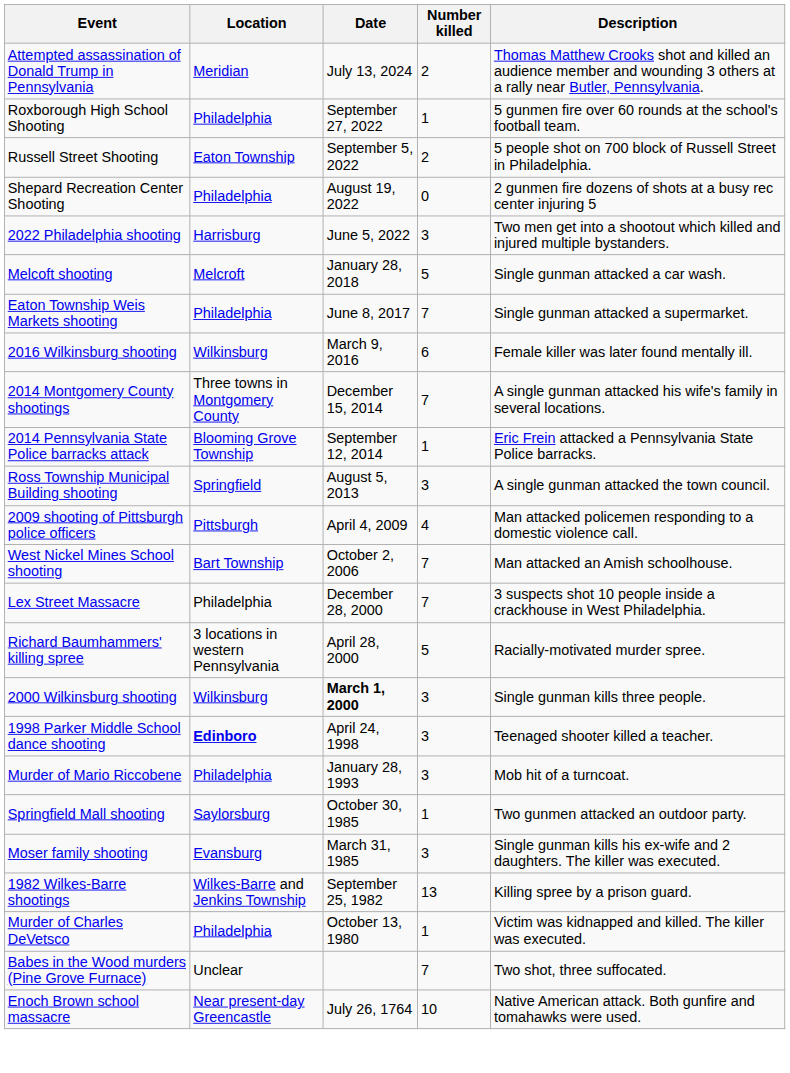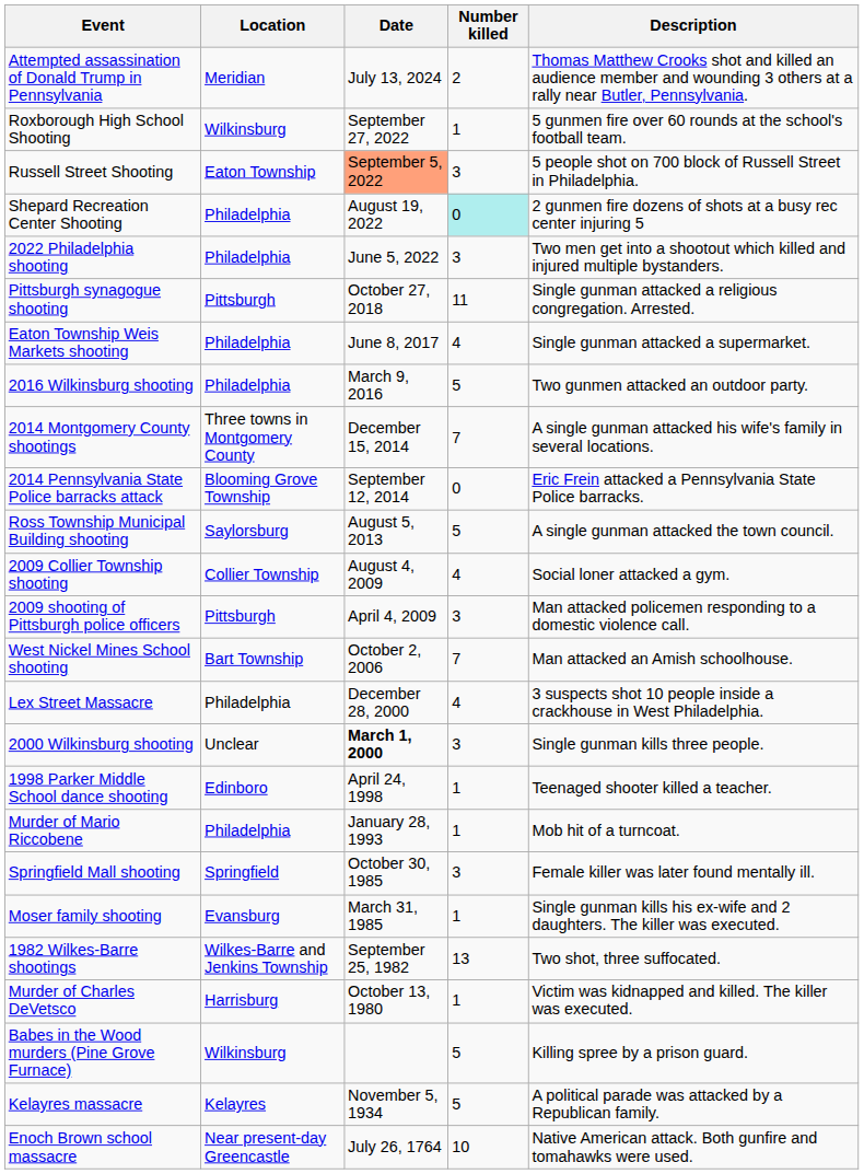 <table class="wikitable sortable">
 <tr>
 <th>Event</th>
 <th>Location</th>
 <th data-sort-type=date>Date</th>
 <th>Number killed</th>
 <th>Description</th>
 </tr>
 <tr>
 <td><a href='#'>Attempted assassination of Donald Trump in Pennsylvania</a></td>
 <td><a href='#'>Meridian</a></td>
 <td>July 13, 2024</td>
 <td>2</td>
 <td><a href='#'>Thomas Matthew Crooks</a> shot and killed an audience member and wounding 3 others at a rally near <a href='#'>Butler, Pennsylvania</a>.</td>
 </tr>
 <tr>
 <td>Roxborough High School Shooting</td>
-<td><a href='#'>Philadelphia</a></td>
+<td><a href='#'>Wilkinsburg</a></td>
 <td>September 27, 2022</td>
 <td>1</td>
 <td>5 gunmen fire over 60 rounds at the school's football team.</td>
 </tr>
 <tr>
 <td>Russell Street Shooting</td>
 <td><a href='#'>Eaton Township</a></td>
-<td>September 5, 2022</td>
-<td>2</td>
+<td style="background: lightsalmon;">September 5, 2022</td>
+<td>3</td>
 <td>5 people shot on 700 block of Russell Street in Philadelphia.</td>
 </tr>
 <tr>
 <td>Shepard Recreation Center Shooting</td>
 <td><a href='#'>Philadelphia</a></td>
 <td>August 19, 2022</td>
-<td>0</td>
+<td style="background: paleturquoise;">0</td>
 <td>2 gunmen fire dozens of shots at a busy rec center injuring 5</td>
 </tr>
 <tr>
 <td><a href='#'>2022 Philadelphia shooting</a></td>
-<td><a href='#'>Harrisburg</a></td>
+<td><a href='#'>Philadelphia</a></td>
 <td>June 5, 2022</td>
 <td>3</td>
 <td>Two men get into a shootout which killed and injured multiple bystanders.</td>
 </tr>
 <tr>
-<td><a href='#'>Melcoft shooting</a></td>
-<td><a href='#'>Melcroft</a></td>
-<td>January 28, 2018</td>
-<td>5</td>
-<td>Single gunman attacked a car wash.</td>
+<td><a href='#'>Pittsburgh synagogue shooting</a></td>
+<td><a href='#'>Pittsburgh</a></td>
+<td>October 27, 2018</td>
+<td>11</td>
+<td>Single gunman attacked a religious congregation. Arrested.</td>
 </tr>
 <tr>
 <td><a href='#'>Eaton Township Weis Markets shooting</a></td>
 <td><a href='#'>Philadelphia</a></td>
 <td>June 8, 2017</td>
-<td>7</td>
+<td>4</td>
 <td>Single gunman attacked a supermarket.</td>
 </tr>
 <tr>
 <td><a href='#'>2016 Wilkinsburg shooting</a></td>
-<td><a href='#'>Wilkinsburg</a></td>
+<td><a href='#'>Philadelphia</a></td>
 <td>March 9, 2016</td>
-<td>6</td>
-<td>Female killer was later found mentally ill.</td>
+<td>5</td>
+<td>Two gunmen attacked an outdoor party.</td>
 </tr>
 <tr>
 <td><a href='#'>2014 Montgomery County shootings</a></td>
 <td>Three towns in <a href='#'>Montgomery County</a></td>
 <td>December 15, 2014</td>
 <td>7</td>
 <td>A single gunman attacked his wife's family in several locations.</td>
 </tr>
 <tr>
 <td><a href='#'>2014 Pennsylvania State Police barracks attack</a></td>
 <td><a href='#'>Blooming Grove Township</a></td>
 <td>September 12, 2014</td>
-<td>1</td>
+<td>0</td>
 <td><a href='#'>Eric Frein</a> attacked a Pennsylvania State Police barracks.</td>
 </tr>
 <tr>
 <td><a href='#'>Ross Township Municipal Building shooting</a></td>
-<td><a href='#'>Springfield</a></td>
+<td><a href='#'>Saylorsburg</a></td>
 <td>August 5, 2013</td>
-<td>3</td>
+<td>5</td>
 <td>A single gunman attacked the town council.</td>
+</tr>
+<tr>
+<td><a href='#'>2009 Collier Township shooting</a></td>
+<td><a href='#'>Collier Township</a></td>
+<td>August 4, 2009</td>
+<td>4</td>
+<td>Social loner attacked a gym.</td>
 </tr>
 <tr>
 <td><a href='#'>2009 shooting of Pittsburgh police officers</a></td>
 <td><a href='#'>Pittsburgh</a></td>
 <td>April 4, 2009</td>
-<td>4</td>
+<td>3</td>
 <td>Man attacked policemen responding to a domestic violence call.</td>
 </tr>
 <tr>
 <td><a href='#'>West Nickel Mines School shooting</a></td>
 <td><a href='#'>Bart Township</a></td>
 <td>October 2, 2006</td>
 <td>7</td>
 <td>Man attacked an Amish schoolhouse.</td>
 </tr>
 <tr>
 <td><a href='#'>Lex Street Massacre</a></td>
 <td>Philadelphia</td>
 <td>December 28, 2000</td>
-<td>7</td>
+<td>4</td>
 <td>3 suspects shot 10 people inside a crackhouse in West Philadelphia.</td>
 </tr>
 <tr>
-<td><a href='#'>Richard Baumhammers' killing spree</a></td>
-<td>3 locations in western Pennsylvania</td>
-<td>April 28, 2000</td>
-<td>5</td>
-<td>Racially-motivated murder spree.</td>
-</tr>
-<tr>
 <td><a href='#'>2000 Wilkinsburg shooting</a></td>
-<td><a href='#'>Wilkinsburg</a></td>
+<td>Unclear</td>
 <td><strong>March 1, 2000</strong></td>
 <td>3</td>
 <td>Single gunman kills three people.</td>
 </tr>
 <tr>
 <td><a href='#'>1998 Parker Middle School dance shooting</a></td>
-<td><strong><a href='#'>Edinboro</a></strong></td>
+<td><a href='#'>Edinboro</a></td>
 <td>April 24, 1998</td>
-<td>3</td>
+<td>1</td>
 <td>Teenaged shooter killed a teacher.</td>
 </tr>
 <tr>
 <td><a href='#'>Murder of Mario Riccobene</a></td>
 <td><a href='#'>Philadelphia</a></td>
 <td>January 28, 1993</td>
-<td>3</td>
+<td>1</td>
 <td>Mob hit of a turncoat.</td>
 </tr>
 <tr>
 <td><a href='#'>Springfield Mall shooting</a></td>
-<td><a href='#'>Saylorsburg</a></td>
+<td><a href='#'>Springfield</a></td>
 <td>October 30, 1985</td>
-<td>1</td>
-<td>Two gunmen attacked an outdoor party.</td>
+<td>3</td>
+<td>Female killer was later found mentally ill.</td>
 </tr>
 <tr>
 <td><a href='#'>Moser family shooting</a></td>
 <td><a href='#'>Evansburg</a></td>
 <td>March 31, 1985</td>
-<td>3</td>
+<td>1</td>
 <td>Single gunman kills his ex-wife and 2 daughters. The killer was executed.</td>
 </tr>
 <tr>
 <td><a href='#'>1982 Wilkes-Barre shootings</a></td>
 <td><a href='#'>Wilkes-Barre</a> and <a href='#'>Jenkins Township</a></td>
 <td>September 25, 1982</td>
 <td>13</td>
-<td>Killing spree by a prison guard.</td>
+<td>Two shot, three suffocated.</td>
 </tr>
 <tr>
 <td><a href='#'>Murder of Charles DeVetsco</a></td>
-<td><a href='#'>Philadelphia</a></td>
+<td><a href='#'>Harrisburg</a></td>
 <td>October 13, 1980</td>
 <td>1</td>
 <td>Victim was kidnapped and killed. The killer was executed.</td>
 </tr>
 <tr>
 <td><a href='#'>Babes in the Wood murders (Pine Grove Furnace)</a></td>
-<td>Unclear</td>
+<td><a href='#'>Wilkinsburg</a></td>
 <td></td>
-<td>7</td>
-<td>Two shot, three suffocated.</td>
+<td>5</td>
+<td>Killing spree by a prison guard.</td>
+</tr>
+<tr>
+<td><a href='#'>Kelayres massacre</a></td>
+<td><a href='#'>Kelayres</a></td>
+<td>November 5, 1934</td>
+<td>5</td>
+<td>A political parade was attacked by a Republican family.</td>
 </tr>
 <tr>
 <td><a href='#'>Enoch Brown school massacre</a></td>
 <td><a href='#'>Near present-day Greencastle</a></td>
 <td>July 26, 1764</td>
 <td>10</td>
 <td>Native American attack. Both gunfire and tomahawks were used.</td>
 </tr>
 </table>
